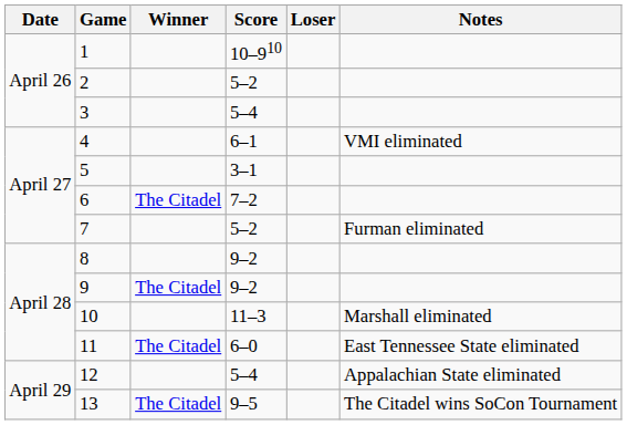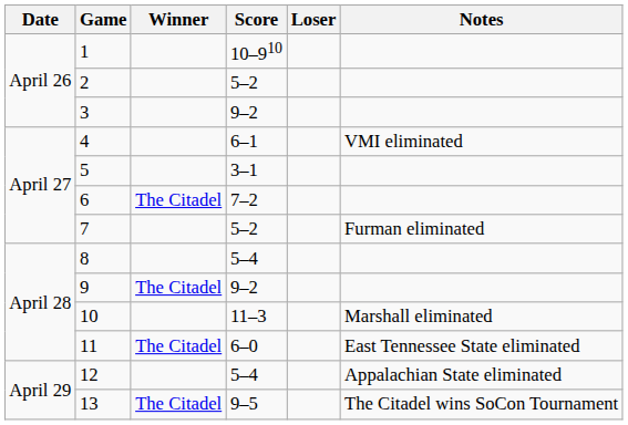 <table class="wikitable">
 <tr>
 <th>Date</th>
 <th>Game</th>
 <th>Winner</th>
 <th>Score</th>
 <th>Loser</th>
 <th>Notes</th>
 </tr>
 <tr>
 <td rowspan=3>April 26</td>
 <td>1</td>
 <td></td>
 <td>10–9<sup>10</sup></td>
 <td></td>
 <td></td>
 </tr>
 <tr>
 <td>2</td>
 <td></td>
 <td>5–2</td>
 <td></td>
 <td></td>
 </tr>
 <tr>
 <td>3</td>
 <td></td>
-<td>5–4</td>
+<td>9–2</td>
 <td></td>
 <td></td>
 </tr>
 <tr>
 <td rowspan=4>April 27</td>
 <td>4</td>
 <td></td>
 <td>6–1</td>
 <td></td>
 <td>VMI eliminated</td>
 </tr>
 <tr>
 <td>5</td>
 <td></td>
 <td>3–1</td>
 <td></td>
 <td></td>
 </tr>
 <tr>
 <td>6</td>
 <td><a href='#'>The Citadel</a></td>
 <td>7–2</td>
 <td></td>
 <td></td>
 </tr>
 <tr>
 <td>7</td>
 <td></td>
 <td>5–2</td>
 <td></td>
 <td>Furman eliminated</td>
 </tr>
 <tr>
 <td rowspan=4>April 28</td>
 <td>8</td>
 <td></td>
-<td>9–2</td>
+<td>5–4</td>
 <td></td>
 <td></td>
 </tr>
 <tr>
 <td>9</td>
 <td><a href='#'>The Citadel</a></td>
 <td>9–2</td>
 <td></td>
 <td></td>
 </tr>
 <tr>
 <td>10</td>
 <td></td>
 <td>11–3</td>
 <td></td>
 <td>Marshall eliminated</td>
 </tr>
 <tr>
 <td>11</td>
 <td><a href='#'>The Citadel</a></td>
 <td>6–0</td>
 <td></td>
 <td>East Tennessee State eliminated</td>
 </tr>
 <tr>
 <td rowspan=2>April 29</td>
 <td>12</td>
 <td></td>
 <td>5–4</td>
 <td></td>
 <td>Appalachian State eliminated</td>
 </tr>
 <tr>
 <td>13</td>
 <td><a href='#'>The Citadel</a></td>
 <td>9–5</td>
 <td></td>
 <td>The Citadel wins SoCon Tournament</td>
 </tr>
 </table>
